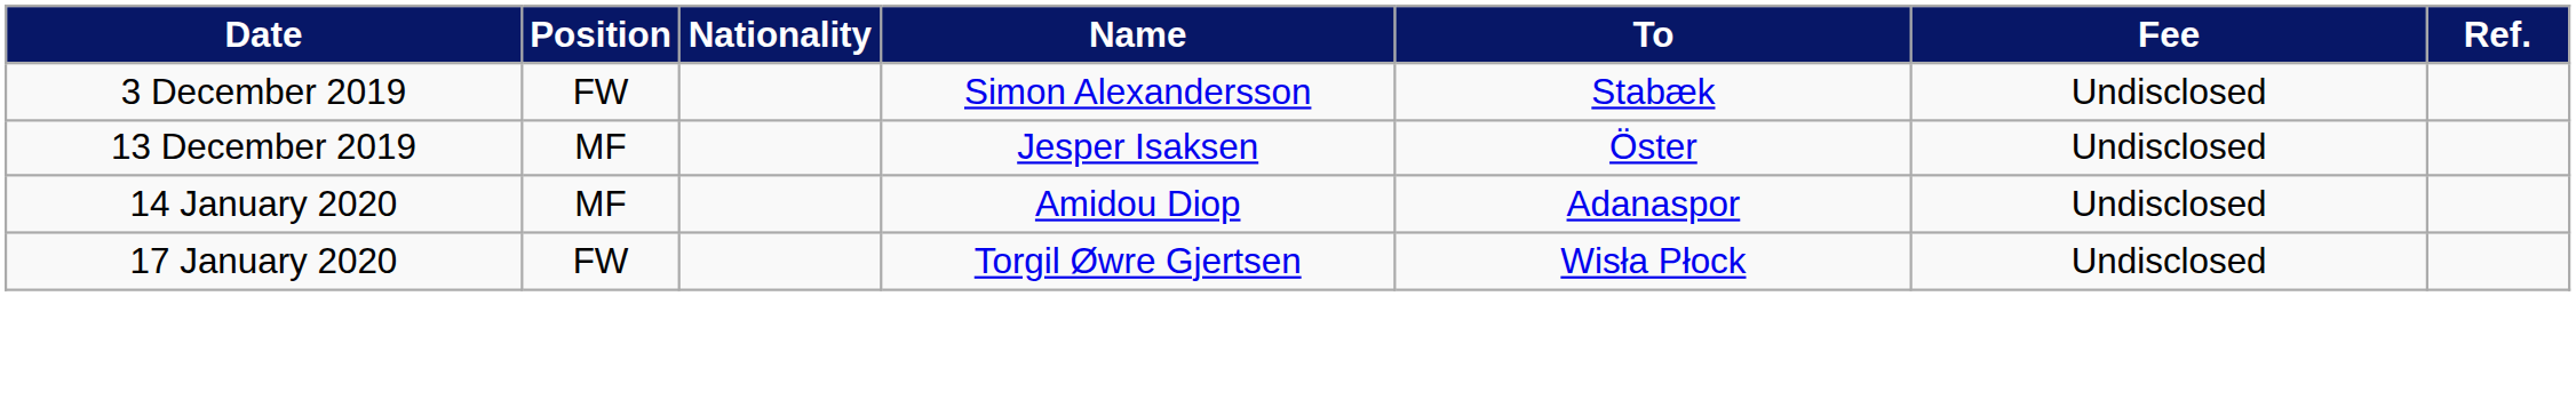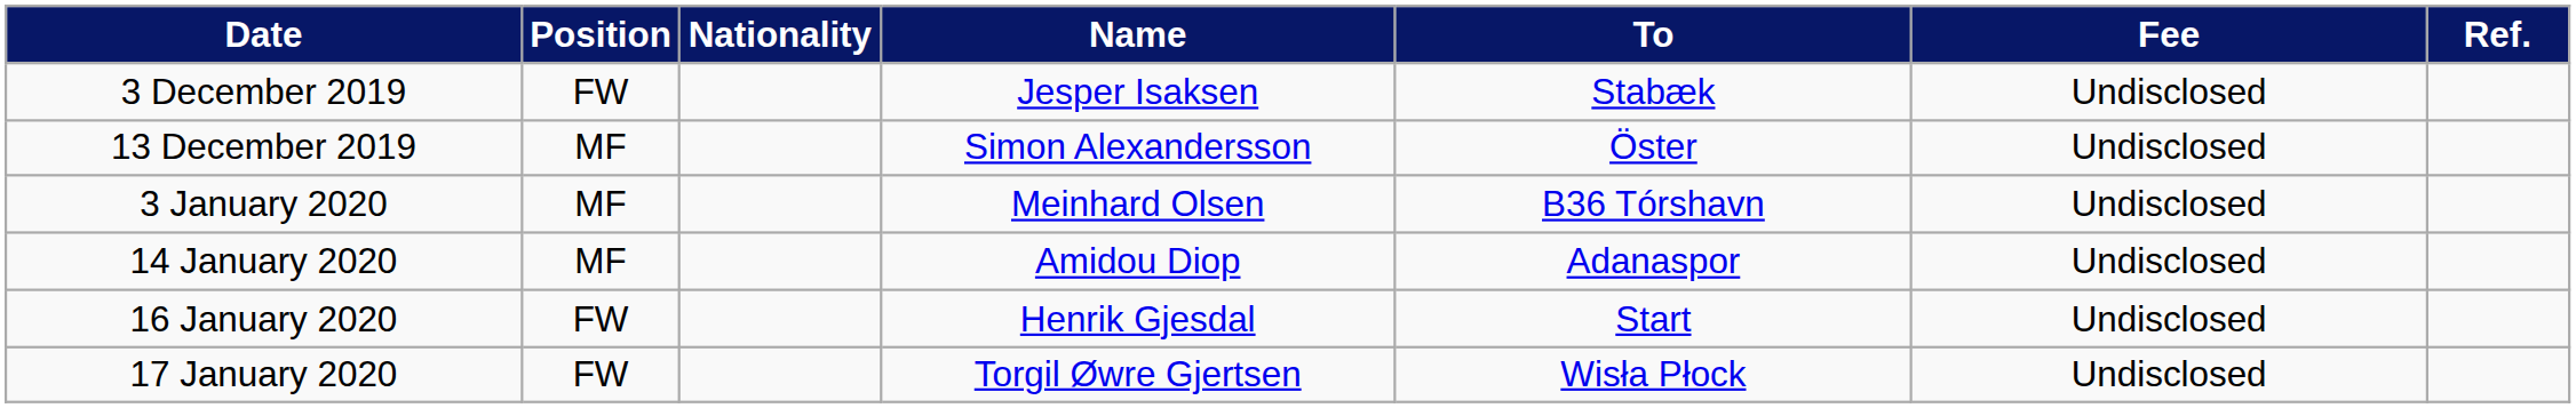 <table class="wikitable"  style="text-align:center; font-size:90%; ">
 <tr>
 <th style="background:#071767; color:white; width:200px;">Date</th>
 <th style="background:#071767; color:white; width:50px;">Position</th>
 <th style="background:#071767; color:white; width:50px;">Nationality</th>
 <th style="background:#071767; color:white; width:200px;">Name</th>
 <th style="background:#071767; color:white; width:200px;">To</th>
 <th style="background:#071767; color:white; width:200px;">Fee</th>
 <th style="background:#071767; color:white; width:50px;">Ref.</th>
 </tr>
 <tr>
 <td>3 December 2019</td>
 <td>FW</td>
 <td></td>
-<td><a href='#'>Simon Alexandersson</a></td>
+<td><a href='#'>Jesper Isaksen</a></td>
 <td><a href='#'>Stabæk</a></td>
 <td>Undisclosed</td>
 <td></td>
 </tr>
 <tr>
 <td>13 December 2019</td>
 <td>MF</td>
 <td></td>
-<td><a href='#'>Jesper Isaksen</a></td>
+<td><a href='#'>Simon Alexandersson</a></td>
 <td><a href='#'>Öster</a></td>
+<td>Undisclosed</td>
+<td></td>
+</tr>
+<tr>
+<td>3 January 2020</td>
+<td>MF</td>
+<td></td>
+<td><a href='#'>Meinhard Olsen</a></td>
+<td><a href='#'>B36 Tórshavn</a></td>
 <td>Undisclosed</td>
 <td></td>
 </tr>
 <tr>
 <td>14 January 2020</td>
 <td>MF</td>
 <td></td>
 <td><a href='#'>Amidou Diop</a></td>
 <td><a href='#'>Adanaspor</a></td>
 <td>Undisclosed</td>
 <td></td>
 </tr>
 <tr>
+<td>16 January 2020</td>
+<td>FW</td>
+<td></td>
+<td><a href='#'>Henrik Gjesdal</a></td>
+<td><a href='#'>Start</a></td>
+<td>Undisclosed</td>
+<td></td>
+</tr>
+<tr>
 <td>17 January 2020</td>
 <td>FW</td>
 <td></td>
 <td><a href='#'>Torgil Øwre Gjertsen</a></td>
 <td><a href='#'>Wisła Płock</a></td>
 <td>Undisclosed</td>
 <td></td>
 </tr>
 </table>
